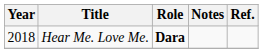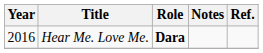 <table class="wikitable sortable">
 <tr>
 <th>Year</th>
 <th>Title</th>
 <th>Role</th>
 <th>Notes</th>
 <th>Ref.</th>
 </tr>
 <tr>
-<td>2018</td>
+<td>2016</td>
 <td><em>Hear Me. Love Me.</em></td>
 <td><strong>Dara</strong></td>
 <td></td>
 <td></td>
 </tr>
 <tr>
 </tr>
 </table>
